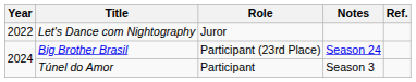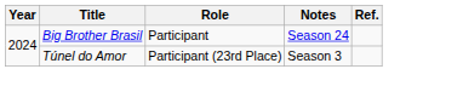 <table class="wikitable sortable">
 <tr>
 <th>Year</th>
 <th>Title</th>
 <th>Role</th>
 <th>Notes</th>
 <th>Ref.</th>
 </tr>
 <tr>
-<td>2022</td>
-<td><em>Let's Dance com Nightography</em></td>
-<td>Juror</td>
-<td></td>
-<td></td>
-</tr>
-<tr>
 <td rowspan="2">2024</td>
 <td><em><a href='#'>Big Brother Brasil</a></em></td>
-<td>Participant (23rd Place)</td>
+<td>Participant</td>
 <td><a href='#'>Season 24</a></td>
 <td></td>
 </tr>
 <tr>
 <td><em>Túnel do Amor</em></td>
-<td>Participant</td>
+<td>Participant (23rd Place)</td>
 <td>Season 3</td>
 <td></td>
 </tr>
 </table>
